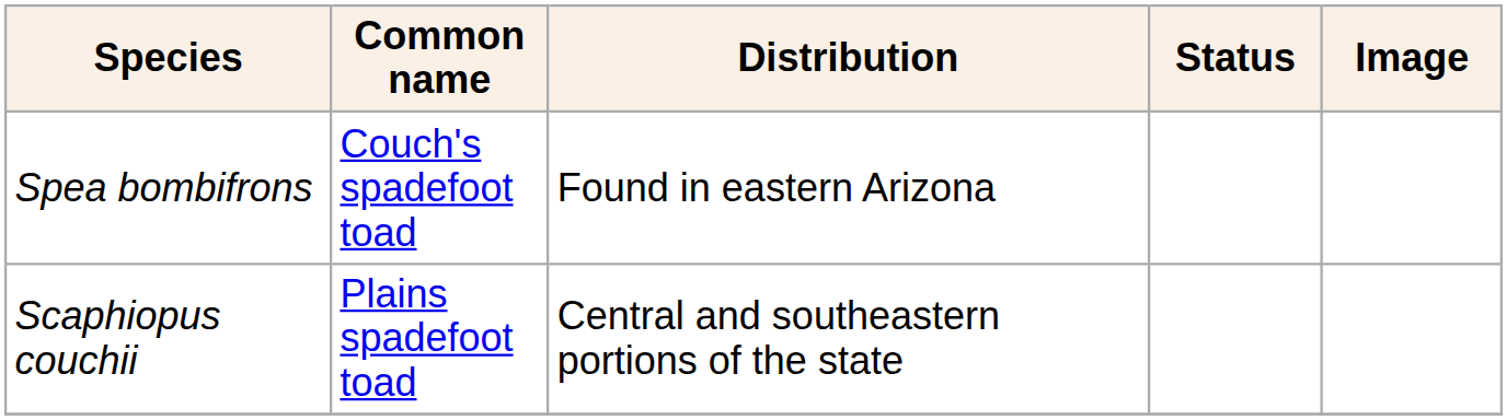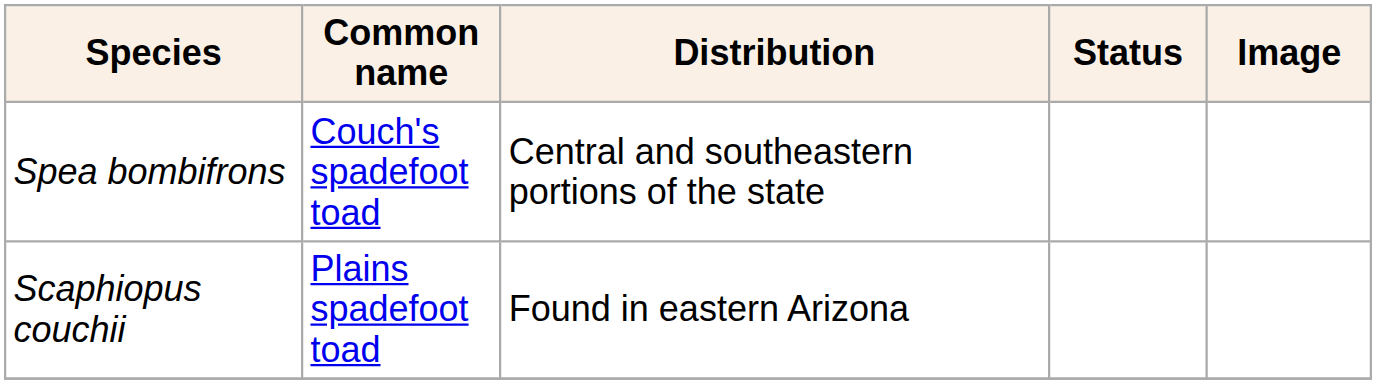 <table class="sortable wikitable plainrowheaders" border="0" style="background:#ffffff" align="top" class="sortable wikitable">
 <tr ->
 <th scope="col" style="background-color:Linen; color:Black" width=200 px>Species</th>
 <th scope="col" style="background-color:Linen; color:Black" width=100 px>Common name</th>
 <th scope="col" style="background:Linen; color:Black" width=500 px>Distribution</th>
 <th scope="col" style="background-color:Linen; color:Black" width=90 px>Status</th>
 <th scope="col" style="background:Linen; color:Black" width=100 px>Image</th>
 </tr>
 <tr>
 <td !scope="row" style="background:#ffffff"><em>Spea bombifrons</em></td>
 <td><a href='#'>Couch's spadefoot toad</a></td>
-<td>Found in eastern Arizona</td>
+<td>Central and southeastern portions of the state</td>
 <td></td>
 <td></td>
 </tr>
 <tr>
 <td !scope="row" style="background:#ffffff"><em>Scaphiopus couchii</em></td>
 <td><a href='#'>Plains spadefoot toad</a></td>
-<td>Central and southeastern portions of the state</td>
+<td>Found in eastern Arizona</td>
 <td></td>
 <td></td>
 </tr>
 <tr>
 </tr>
 </table>
